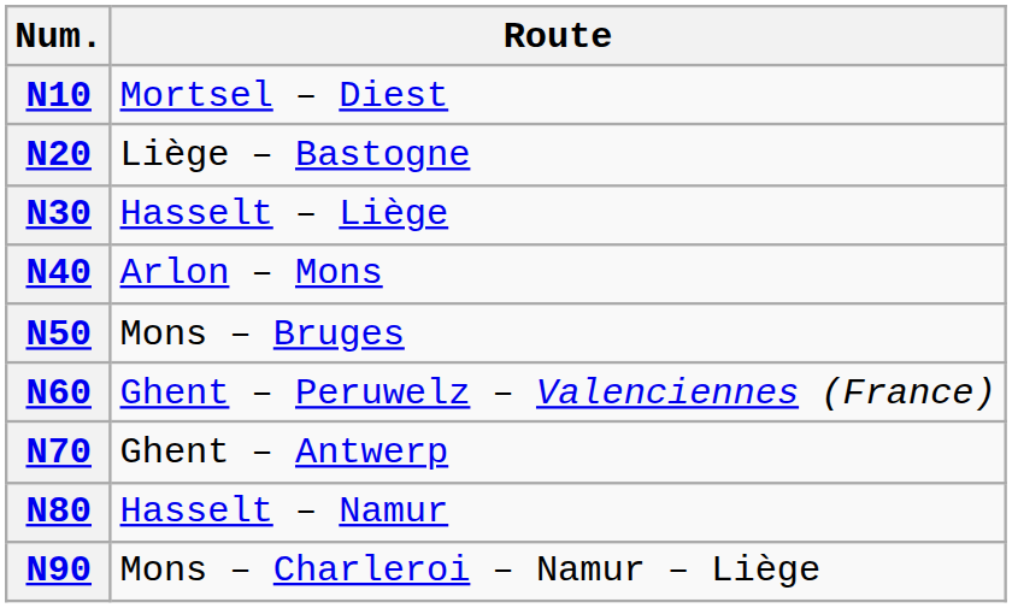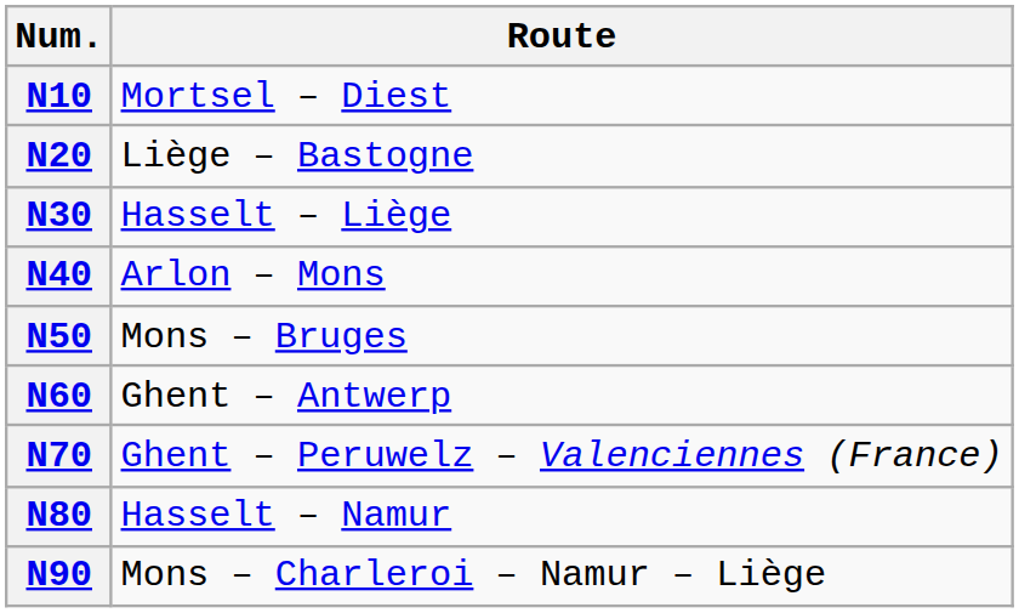 <table class="wikitable alternance">
 <tr>
 <th><abbr>Num.</abbr></th>
 <th>Route</th>
 </tr>
 <tr>
 <th><a href='#'>N10</a></th>
 <td><a href='#'>Mortsel</a> – <a href='#'>Diest</a></td>
 </tr>
 <tr>
 <th><a href='#'>N20</a></th>
 <td>Liège – <a href='#'>Bastogne</a></td>
 </tr>
 <tr>
 <th><a href='#'>N30</a></th>
 <td><a href='#'>Hasselt</a> – <a href='#'>Liège</a></td>
 </tr>
 <tr>
 <th><a href='#'>N40</a></th>
 <td><a href='#'>Arlon</a> – <a href='#'>Mons</a></td>
 </tr>
 <tr>
 <th><a href='#'>N50</a></th>
 <td>Mons – <a href='#'>Bruges</a></td>
 </tr>
 <tr>
 <th><a href='#'>N60</a></th>
-<td><a href='#'>Ghent</a> – <a href='#'>Peruwelz</a> – <em><a href='#'>Valenciennes</a> (France)</em></td>
+<td>Ghent – <a href='#'>Antwerp</a></td>
 </tr>
 <tr>
 <th><a href='#'>N70</a></th>
-<td>Ghent – <a href='#'>Antwerp</a></td>
+<td><a href='#'>Ghent</a> – <a href='#'>Peruwelz</a> – <em><a href='#'>Valenciennes</a> (France)</em></td>
 </tr>
 <tr>
 <th><a href='#'>N80</a></th>
 <td><a href='#'>Hasselt</a> – <a href='#'>Namur</a></td>
 </tr>
 <tr>
 <th><a href='#'>N90</a></th>
 <td>Mons – <a href='#'>Charleroi</a> – Namur – Liège</td>
 </tr>
 </table>
